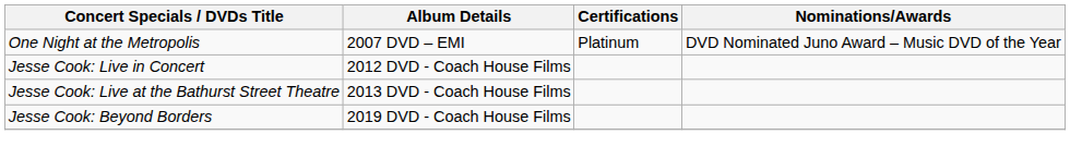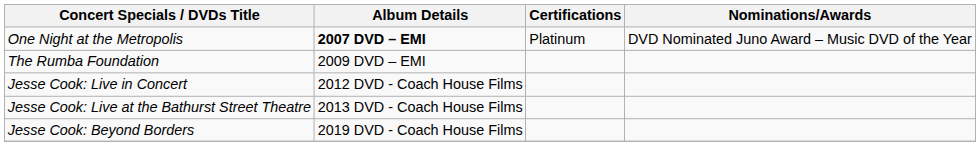 <table class="wikitable sortable">
 <tr>
 <th>Concert Specials / DVDs Title</th>
 <th>Album Details</th>
 <th>Certifications</th>
 <th>Nominations/Awards</th>
 </tr>
 <tr>
 <td><em>One Night at the Metropolis</em></td>
-<td>2007 DVD – EMI</td>
+<td><strong>2007 DVD – EMI</strong></td>
 <td>Platinum</td>
 <td>DVD Nominated Juno Award – Music DVD of the Year</td>
+</tr>
+<tr>
+<td><em>The Rumba Foundation</em></td>
+<td>2009 DVD – EMI</td>
+<td></td>
+<td></td>
 </tr>
 <tr>
 <td><em>Jesse Cook: Live in Concert</em></td>
 <td>2012 DVD - Coach House Films</td>
 <td></td>
 <td></td>
 </tr>
 <tr>
 <td><em>Jesse Cook: Live at the Bathurst Street Theatre</em></td>
 <td>2013 DVD - Coach House Films</td>
 <td></td>
 <td></td>
 </tr>
 <tr>
 <td><em>Jesse Cook: Beyond Borders</em></td>
 <td>2019 DVD - Coach House Films</td>
 <td></td>
 <td></td>
 </tr>
 <tr>
 </tr>
 </table>
